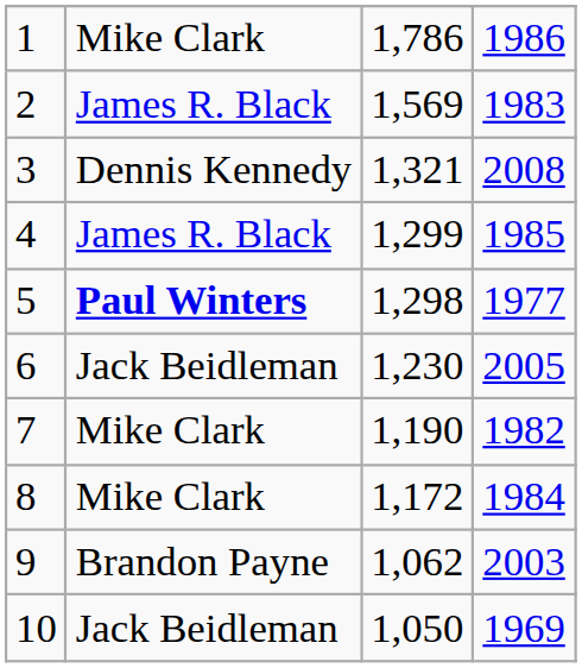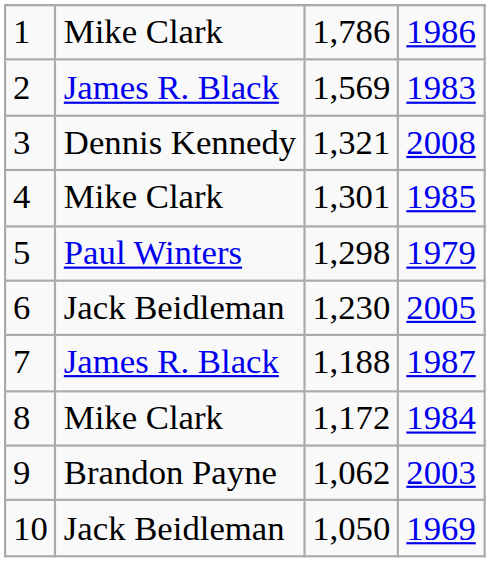 <table class="wikitable">
 <tr>
 </tr>
 <tr>
 <td>1</td>
 <td>Mike Clark</td>
 <td>1,786</td>
 <td><a href='#'>1986</a></td>
 </tr>
 <tr>
 <td>2</td>
 <td><a href='#'>James R. Black</a></td>
 <td>1,569</td>
 <td><a href='#'>1983</a></td>
 </tr>
 <tr>
 <td>3</td>
 <td>Dennis Kennedy</td>
 <td>1,321</td>
 <td><a href='#'>2008</a></td>
 </tr>
 <tr>
 <td>4</td>
-<td><a href='#'>James R. Black</a></td>
-<td>1,299</td>
+<td>Mike Clark</td>
+<td>1,301</td>
 <td><a href='#'>1985</a></td>
 </tr>
 <tr>
 <td>5</td>
-<td><strong><a href='#'>Paul Winters</a></strong></td>
+<td><a href='#'>Paul Winters</a></td>
 <td>1,298</td>
-<td><a href='#'>1977</a></td>
+<td><a href='#'>1979</a></td>
 </tr>
 <tr>
 <td>6</td>
 <td>Jack Beidleman</td>
 <td>1,230</td>
 <td><a href='#'>2005</a></td>
 </tr>
 <tr>
 <td>7</td>
-<td>Mike Clark</td>
-<td>1,190</td>
-<td><a href='#'>1982</a></td>
+<td><a href='#'>James R. Black</a></td>
+<td>1,188</td>
+<td><a href='#'>1987</a></td>
 </tr>
 <tr>
 <td>8</td>
 <td>Mike Clark</td>
 <td>1,172</td>
 <td><a href='#'>1984</a></td>
 </tr>
 <tr>
 <td>9</td>
 <td>Brandon Payne</td>
 <td>1,062</td>
 <td><a href='#'>2003</a></td>
 </tr>
 <tr>
 <td>10</td>
 <td>Jack Beidleman</td>
 <td>1,050</td>
 <td><a href='#'>1969</a></td>
 </tr>
 </table>
